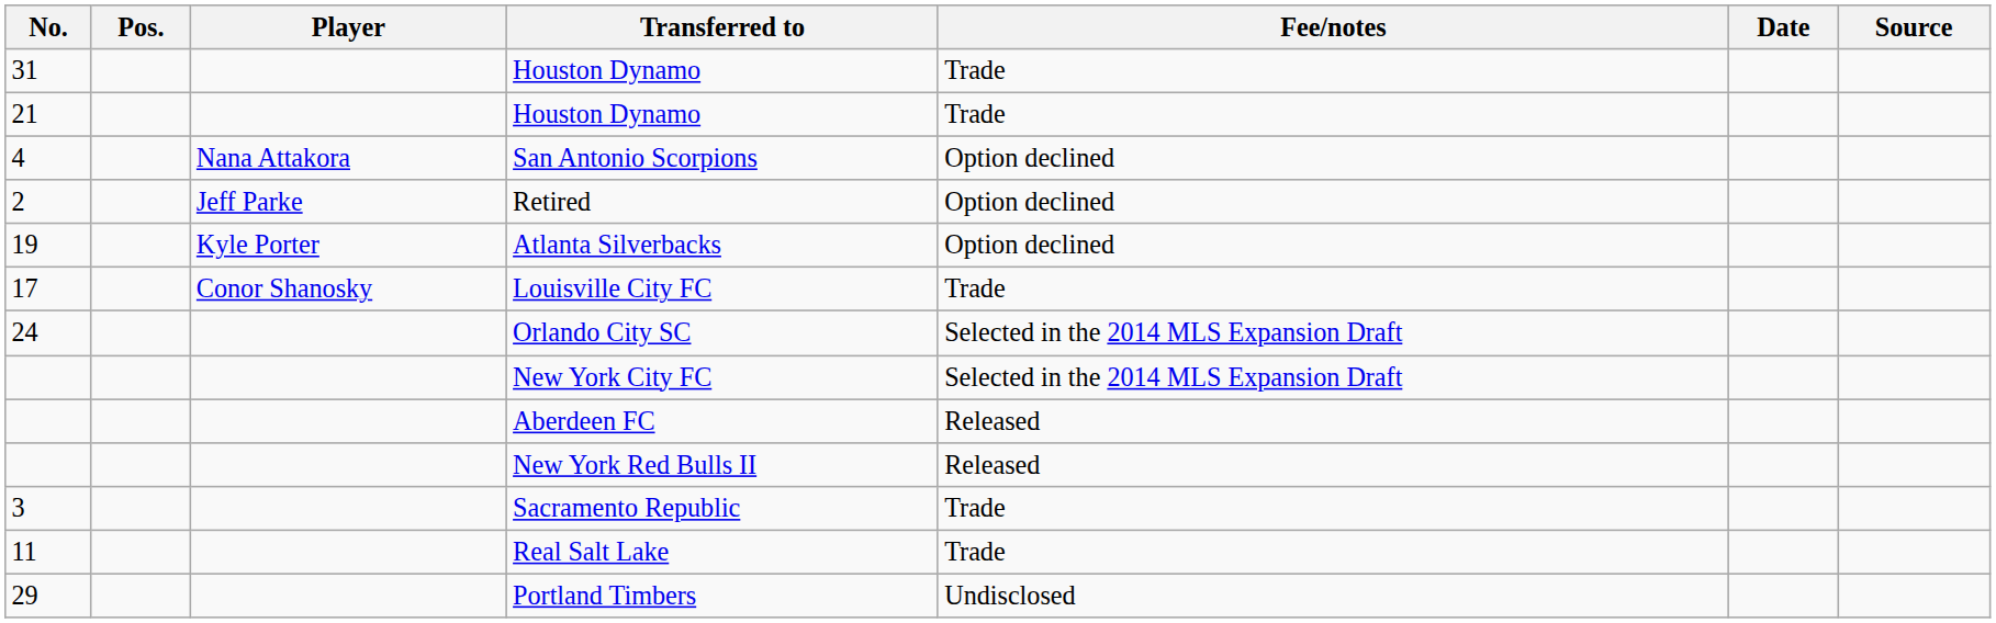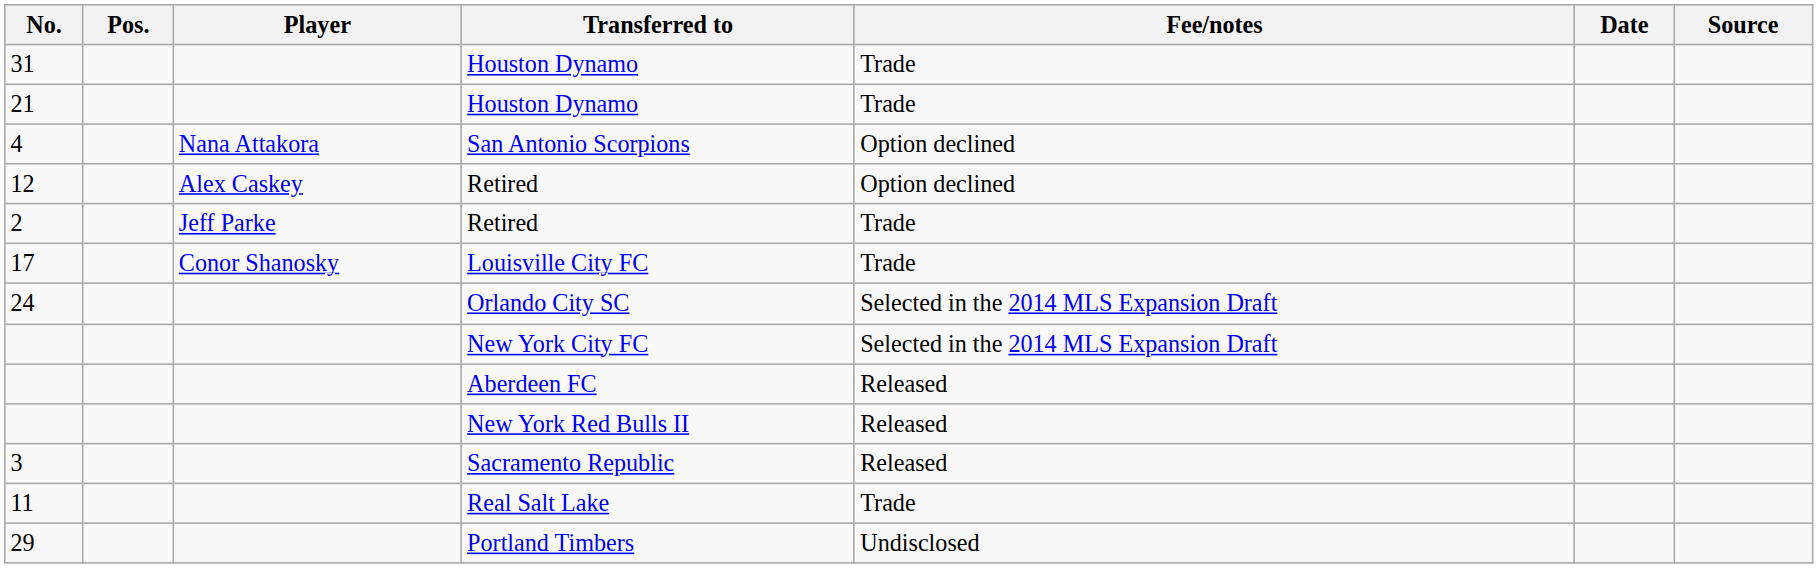 <table class="wikitable sortable" style="width:90%; text-align:center; font-size:95%; text-align:left;">
 <tr>
 <th><strong>No.</strong></th>
 <th><strong>Pos.</strong></th>
 <th><strong>Player</strong></th>
 <th><strong>Transferred to</strong></th>
 <th><strong>Fee/notes</strong></th>
 <th><strong>Date</strong></th>
 <th><strong>Source</strong></th>
 </tr>
 <tr>
 <td>31</td>
 <td align=center></td>
 <td></td>
 <td> <a href='#'>Houston Dynamo</a></td>
 <td>Trade</td>
 <td></td>
 <td></td>
 </tr>
 <tr>
 <td>21</td>
 <td align=center></td>
 <td></td>
 <td> <a href='#'>Houston Dynamo</a></td>
 <td>Trade</td>
 <td></td>
 <td></td>
 </tr>
 <tr>
 <td>4</td>
 <td align=center></td>
 <td> <a href='#'>Nana Attakora</a></td>
 <td> <a href='#'>San Antonio Scorpions</a></td>
 <td>Option declined</td>
 <td></td>
 <td></td>
 </tr>
 <tr>
-<td>2</td>
+<td>12</td>
 <td align=center></td>
-<td> <a href='#'>Jeff Parke</a></td>
+<td> <a href='#'>Alex Caskey</a></td>
 <td>Retired</td>
 <td>Option declined</td>
 <td></td>
 <td></td>
 </tr>
 <tr>
-<td>19</td>
+<td>2</td>
 <td align=center></td>
-<td> <a href='#'>Kyle Porter</a></td>
-<td> <a href='#'>Atlanta Silverbacks</a></td>
-<td>Option declined</td>
+<td> <a href='#'>Jeff Parke</a></td>
+<td>Retired</td>
+<td>Trade</td>
 <td></td>
 <td></td>
 </tr>
 <tr>
 <td>17</td>
 <td align=center></td>
 <td> <a href='#'>Conor Shanosky</a></td>
 <td> <a href='#'>Louisville City FC</a></td>
 <td>Trade</td>
 <td></td>
 <td></td>
 </tr>
 <tr>
 <td>24</td>
 <td align=center></td>
 <td></td>
 <td> <a href='#'>Orlando City SC</a></td>
 <td>Selected in the <a href='#'>2014 MLS Expansion Draft</a></td>
 <td></td>
 <td></td>
 </tr>
 <tr>
 <td></td>
 <td align=center></td>
 <td></td>
 <td> <a href='#'>New York City FC</a></td>
 <td>Selected in the <a href='#'>2014 MLS Expansion Draft</a></td>
 <td></td>
 <td></td>
 </tr>
 <tr>
 <td></td>
 <td align=center></td>
 <td></td>
 <td> <a href='#'>Aberdeen FC</a></td>
 <td>Released</td>
 <td></td>
 <td></td>
 </tr>
 <tr>
 <td></td>
 <td align=center></td>
 <td></td>
 <td> <a href='#'>New York Red Bulls II</a></td>
 <td>Released</td>
 <td></td>
 <td></td>
 </tr>
 <tr>
 <td>3</td>
 <td align=center></td>
 <td></td>
 <td> <a href='#'>Sacramento Republic</a></td>
-<td>Trade</td>
+<td>Released</td>
 <td></td>
 <td></td>
 </tr>
 <tr>
 <td>11</td>
 <td align=center></td>
 <td></td>
 <td> <a href='#'>Real Salt Lake</a></td>
 <td>Trade</td>
 <td></td>
 <td></td>
 </tr>
 <tr>
 <td>29</td>
 <td align=center></td>
 <td></td>
 <td> <a href='#'>Portland Timbers</a></td>
 <td>Undisclosed</td>
 <td></td>
 <td></td>
 </tr>
 </table>
